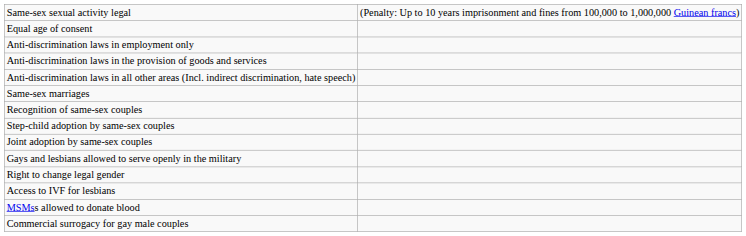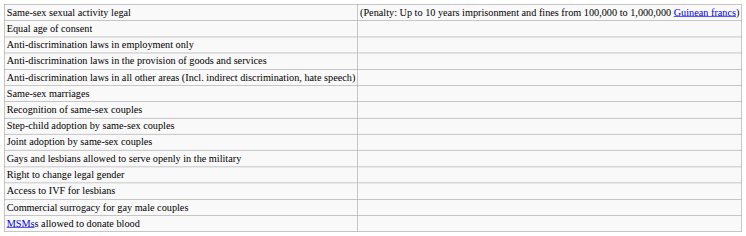 <table class="wikitable">
 <tr>
 <td>Same-sex sexual activity legal</td>
 <td> (Penalty: Up to 10 years imprisonment and fines from 100,000 to 1,000,000 <a href='#'>Guinean francs</a>)</td>
 </tr>
 <tr>
 <td>Equal age of consent</td>
 <td></td>
 </tr>
 <tr>
 <td>Anti-discrimination laws in employment only</td>
 <td></td>
 </tr>
 <tr>
 <td>Anti-discrimination laws in the provision of goods and services</td>
 <td></td>
 </tr>
 <tr>
 <td>Anti-discrimination laws in all other areas (Incl. indirect discrimination, hate speech)</td>
 <td></td>
 </tr>
 <tr>
 <td>Same-sex marriages</td>
 <td></td>
 </tr>
 <tr>
 <td>Recognition of same-sex couples</td>
 <td></td>
 </tr>
 <tr>
 <td>Step-child adoption by same-sex couples</td>
 <td></td>
 </tr>
 <tr>
 <td>Joint adoption by same-sex couples</td>
 <td></td>
 </tr>
 <tr>
 <td>Gays and lesbians allowed to serve openly in the military</td>
 <td></td>
 </tr>
 <tr>
 <td>Right to change legal gender</td>
 <td></td>
 </tr>
 <tr>
 <td>Access to IVF for lesbians</td>
 <td></td>
 </tr>
 <tr>
+<td>Commercial surrogacy for gay male couples</td>
+<td></td>
+</tr>
+<tr>
 <td><a href='#'>MSMs</a>s allowed to donate blood</td>
 <td></td>
 </tr>
-<tr>
-<td>Commercial surrogacy for gay male couples</td>
-<td></td>
-</tr>
 </table>
